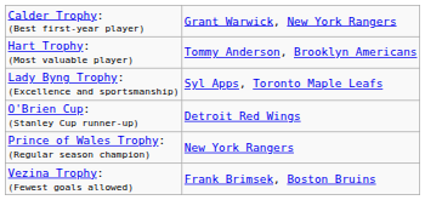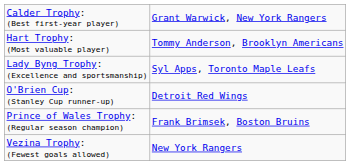 <table class="wikitable">
 <tr>
 <td><a href='#'>Calder Trophy</a>:<br><small>(Best first-year player)</small></td>
 <td><a href='#'>Grant Warwick</a>, <a href='#'>New York Rangers</a></td>
 </tr>
 <tr>
 <td><a href='#'>Hart Trophy</a>:<br><small>(Most valuable player)</small></td>
 <td><a href='#'>Tommy Anderson</a>, <a href='#'>Brooklyn Americans</a></td>
 </tr>
 <tr>
 <td><a href='#'>Lady Byng Trophy</a>:<br><small>(Excellence and sportsmanship)</small></td>
 <td><a href='#'>Syl Apps</a>, <a href='#'>Toronto Maple Leafs</a></td>
 </tr>
 <tr>
 <td><a href='#'>O'Brien Cup</a>:<br><small>(Stanley Cup runner-up)</small></td>
 <td><a href='#'>Detroit Red Wings</a></td>
 </tr>
 <tr>
 <td><a href='#'>Prince of Wales Trophy</a>:<br><small>(Regular season champion)</small></td>
-<td><a href='#'>New York Rangers</a></td>
+<td><a href='#'>Frank Brimsek</a>, <a href='#'>Boston Bruins</a></td>
 </tr>
 <tr>
 <td><a href='#'>Vezina Trophy</a>:<br><small>(Fewest goals allowed)</small></td>
-<td><a href='#'>Frank Brimsek</a>, <a href='#'>Boston Bruins</a></td>
+<td><a href='#'>New York Rangers</a></td>
 </tr>
 </table>
